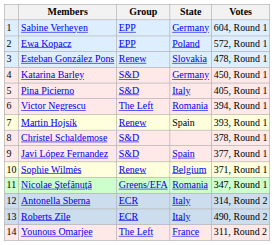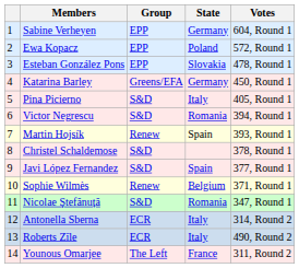 <table class="wikitable sortable">
 <tr>
 <th class="unsortable"></th>
 <th>Members</th>
 <th>Group</th>
 <th>State</th>
 <th>Votes</th>
 </tr>
 <tr --- bgcolor="#DDEEFF">
 <td>1</td>
 <td><a href='#'>Sabine Verheyen</a></td>
 <td><a href='#'>EPP</a></td>
 <td> <a href='#'>Germany</a></td>
 <td>604, Round 1</td>
 </tr>
 <tr --- bgcolor="#DDEEFF">
 <td>2</td>
 <td><a href='#'>Ewa Kopacz</a></td>
 <td><a href='#'>EPP</a></td>
 <td> <a href='#'>Poland</a></td>
 <td>572, Round 1</td>
 </tr>
 <tr --- bgcolor="#DDEEFF">
 <td>3</td>
 <td><a href='#'>Esteban González Pons</a></td>
-<td><a href='#'>Renew</a></td>
+<td><a href='#'>EPP</a></td>
 <td> <a href='#'>Slovakia</a></td>
 <td>478, Round 1</td>
 </tr>
 <tr --- bgcolor="#FFE8E8">
 <td>4</td>
 <td><a href='#'>Katarina Barley</a></td>
-<td><a href='#'>S&D</a></td>
+<td><a href='#'>Greens/EFA</a></td>
 <td> <a href='#'>Germany</a></td>
 <td>450, Round 1</td>
 </tr>
 <tr --- bgcolor="#FFE8E8">
 <td>5</td>
 <td><a href='#'>Pina Picierno</a></td>
 <td><a href='#'>S&D</a></td>
 <td> <a href='#'>Italy</a></td>
 <td>405, Round 1</td>
 </tr>
 <tr --- bgcolor="#FFE8E8">
 <td>6</td>
 <td><a href='#'>Victor Negrescu</a></td>
-<td><a href='#'>The Left</a></td>
+<td><a href='#'>S&D</a></td>
 <td> <a href='#'>Romania</a></td>
 <td>394, Round 1</td>
 </tr>
 <tr --- bgcolor="#FFFFDD">
 <td>7</td>
 <td><a href='#'>Martin Hojsík</a></td>
 <td><a href='#'>Renew</a></td>
 <td> Spain</td>
 <td>393, Round 1</td>
 </tr>
 <tr --- bgcolor="#FFE8E8">
 <td>8</td>
 <td><a href='#'>Christel Schaldemose</a></td>
 <td><a href='#'>S&D</a></td>
 <td></td>
 <td>378, Round 1</td>
 </tr>
 <tr --- bgcolor="#FFE8E8">
 <td>9</td>
 <td><a href='#'>Javi López Fernandez</a></td>
 <td><a href='#'>S&D</a></td>
 <td> <a href='#'>Spain</a></td>
 <td>377, Round 1</td>
 </tr>
 <tr --- bgcolor="#FFFFDD">
 <td>10</td>
 <td><a href='#'>Sophie Wilmès</a></td>
 <td><a href='#'>Renew</a></td>
 <td> <a href='#'>Belgium</a></td>
 <td>371, Round 1</td>
 </tr>
 <tr --- bgcolor="#CCFFCC">
 <td>11</td>
 <td><a href='#'>Nicolae Ştefănuță</a></td>
-<td><a href='#'>Greens/EFA</a></td>
+<td><a href='#'>S&D</a></td>
 <td> <a href='#'>Romania</a></td>
 <td>347, Round 1</td>
 </tr>
 <tr --- bgcolor="#CCDDEE">
 <td>12</td>
 <td><a href='#'>Antonella Sberna</a></td>
 <td><a href='#'>ECR</a></td>
 <td> <a href='#'>Italy</a></td>
 <td>314, Round 2</td>
 </tr>
 <tr --- bgcolor="#CCDDEE">
 <td>13</td>
 <td><a href='#'>Roberts Zīle</a></td>
 <td><a href='#'>ECR</a></td>
 <td> <a href='#'>Italy</a></td>
 <td>490, Round 2</td>
 </tr>
 <tr --- bgcolor="#FFE8E8">
 <td>14</td>
 <td><a href='#'>Younous Omarjee</a></td>
 <td><a href='#'>The Left</a></td>
 <td> <a href='#'>France</a></td>
 <td>311, Round 2</td>
 </tr>
 </table>
